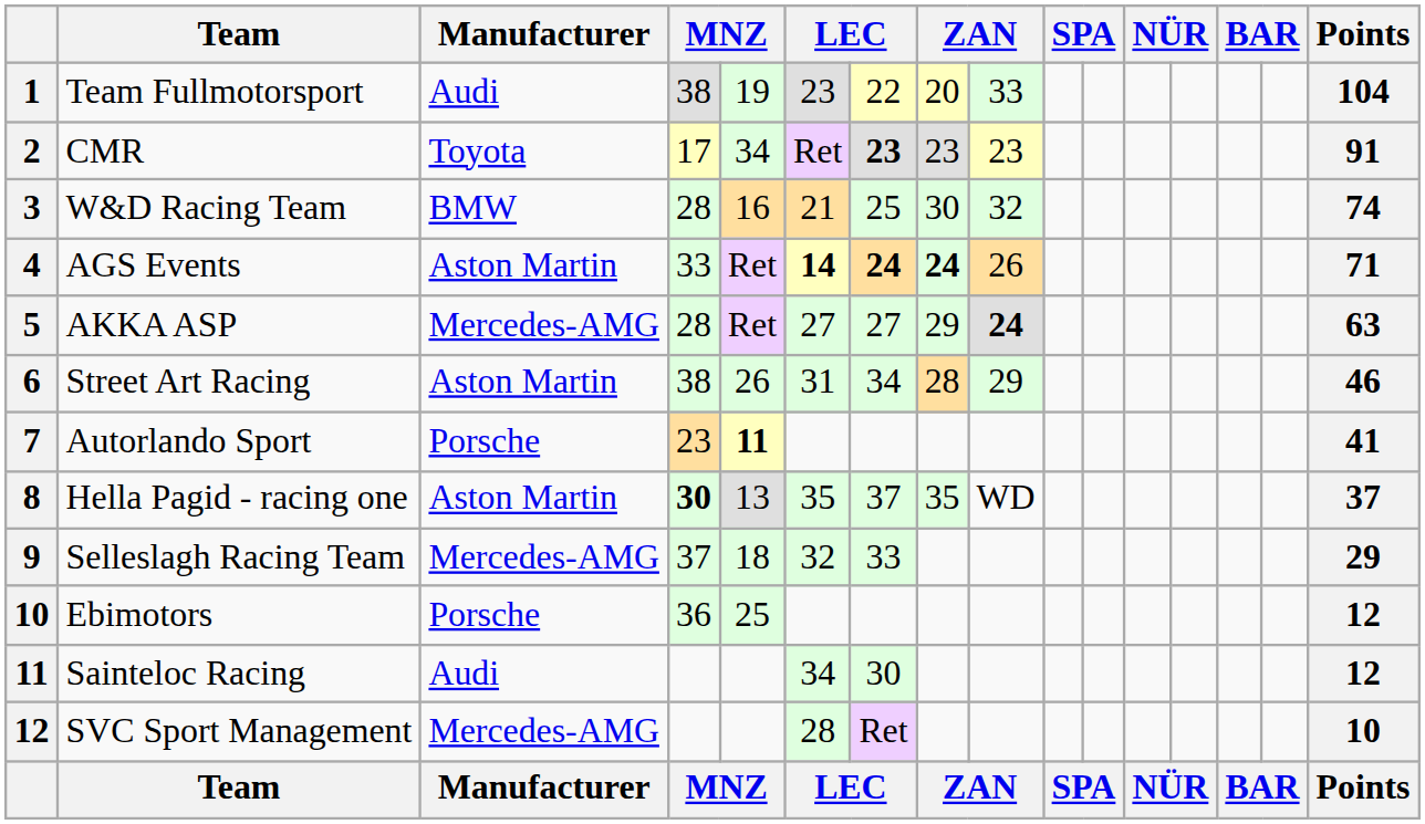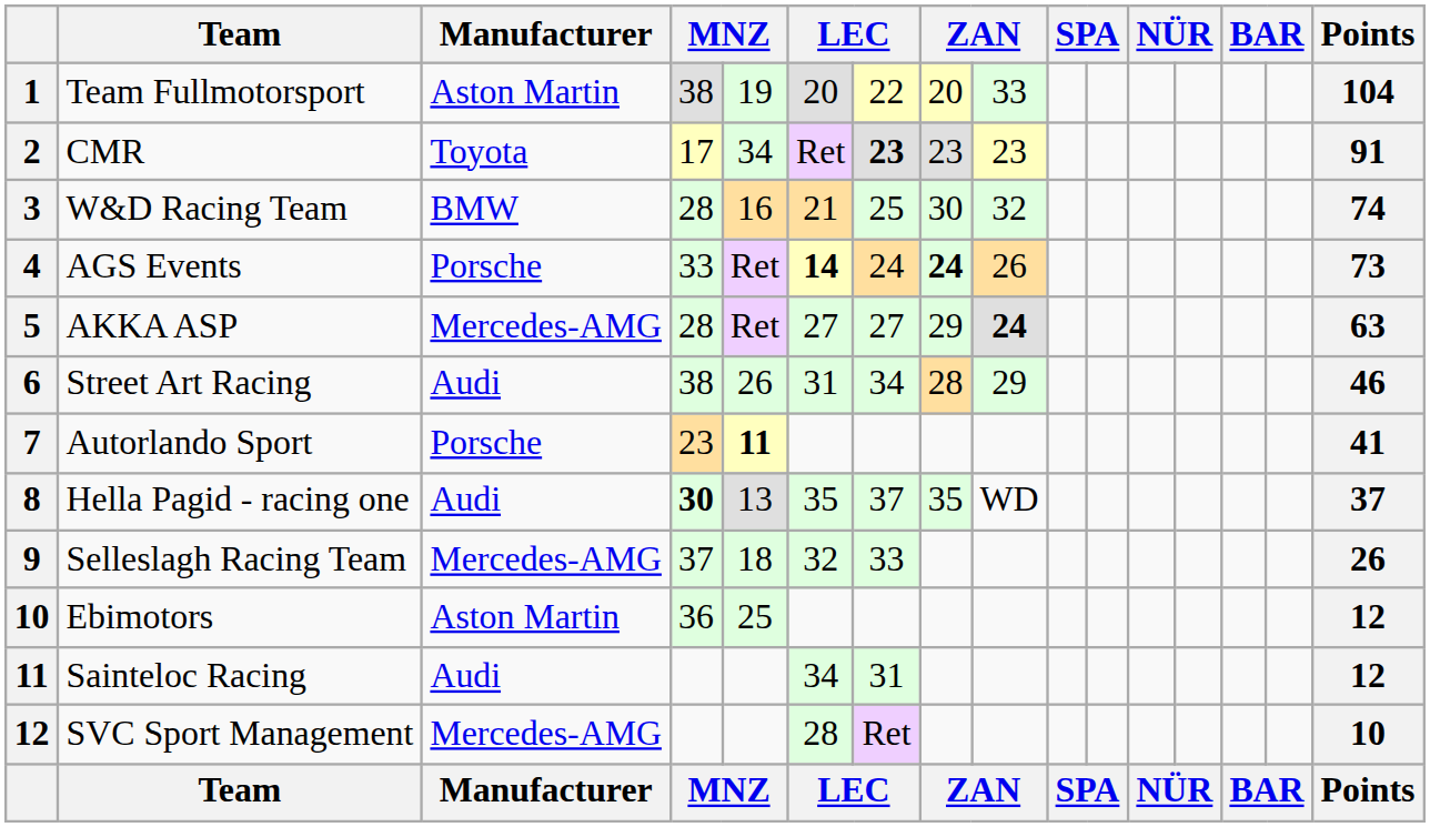 <table class="wikitable" style="font-size:85%; text-align:center;">
 <tr>
 <th></th>
 <th>Team</th>
 <th>Manufacturer</th>
 <th colspan=2><a href='#'>MNZ</a><br></th>
 <th colspan=2><a href='#'>LEC</a><br></th>
 <th colspan=2><a href='#'>ZAN</a><br></th>
 <th colspan=2><a href='#'>SPA</a><br></th>
 <th colspan=2><a href='#'>NÜR</a><br></th>
 <th colspan=2><a href='#'>BAR</a><br></th>
 <th>Points</th>
 </tr>
 <tr>
 <th rowspan="1">1</th>
 <td rowspan="1" align="left"> Team Fullmotorsport</td>
-<td rowspan="1" align="left"><a href='#'>Audi</a></td>
+<td rowspan="1" align="left"><a href='#'>Aston Martin</a></td>
 <td style="background:#DFDFDF;">38</td>
 <td style="background:#DFFFDF;">19</td>
-<td style="background:#DFDFDF;">23</td>
+<td style="background:#DFDFDF;">20</td>
 <td style="background:#FFFFBF;">22</td>
 <td style="background:#FFFFBF;">20</td>
 <td style="background:#DFFFDF;">33</td>
 <td></td>
 <td></td>
 <td></td>
 <td></td>
 <td></td>
 <td></td>
 <th rowspan="1">104</th>
 </tr>
 <tr>
 <th rowspan=1>2</th>
 <td align=left rowspan=1> CMR</td>
 <td align=left rowspan=1><a href='#'>Toyota</a></td>
 <td style="background:#FFFFBF;">17</td>
 <td style="background:#DFFFDF;">34</td>
 <td style="background:#efcfff;">Ret</td>
 <td style="background:#DFDFDF;"><strong>23</strong></td>
 <td style="background:#DFDFDF;">23</td>
 <td style="background:#FFFFBF;">23</td>
 <td></td>
 <td></td>
 <td></td>
 <td></td>
 <td></td>
 <td></td>
 <th rowspan=1>91</th>
 </tr>
 <tr>
 <th rowspan="1">3</th>
 <td rowspan="1" align="left"> W&D Racing Team</td>
 <td rowspan="1" align="left"><a href='#'>BMW</a></td>
 <td style="background:#DFFFDF;">28</td>
 <td style="background:#FFDF9F;">16</td>
 <td style="background:#FFDF9F;">21</td>
 <td style="background:#DFFFDF;">25</td>
 <td style="background:#DFFFDF;">30</td>
 <td style="background:#DFFFDF;">32</td>
 <td></td>
 <td></td>
 <td></td>
 <td></td>
 <td></td>
 <td></td>
 <th rowspan="1">74</th>
 </tr>
 <tr>
 <th rowspan="1">4</th>
 <td rowspan="1" align="left"> AGS Events</td>
-<td rowspan="1" align="left"><a href='#'>Aston Martin</a></td>
+<td rowspan="1" align="left"><a href='#'>Porsche</a></td>
 <td style="background:#DFFFDF;">33</td>
 <td style="background:#efcfff;">Ret</td>
 <td style="background:#FFFFBF;"><strong>14</strong></td>
-<td style="background:#FFDF9F;"><strong>24</strong></td>
+<td style="background:#FFDF9F;">24</td>
 <td style="background:#DFFFDF;"><strong>24</strong></td>
 <td style="background:#FFDF9F;">26</td>
 <td></td>
 <td></td>
 <td></td>
 <td></td>
 <td></td>
 <td></td>
-<th rowspan="1">71</th>
+<th rowspan="1">73</th>
 </tr>
 <tr>
 <th rowspan="1">5</th>
 <td rowspan="1" align="left"> AKKA ASP</td>
 <td rowspan="1" align="left"><a href='#'>Mercedes-AMG</a></td>
 <td style="background:#DFFFDF;">28</td>
 <td style="background:#efcfff;">Ret</td>
 <td style="background:#DFFFDF;">27</td>
 <td style="background:#DFFFDF;">27</td>
 <td style="background:#DFFFDF;">29</td>
 <td style="background:#DFDFDF;"><strong>24</strong></td>
 <td></td>
 <td></td>
 <td></td>
 <td></td>
 <td></td>
 <td></td>
 <th rowspan="1">63</th>
 </tr>
 <tr>
 <th rowspan="1">6</th>
 <td rowspan="1" align="left"> Street Art Racing</td>
-<td rowspan="1" align="left"><a href='#'>Aston Martin</a></td>
+<td rowspan="1" align="left"><a href='#'>Audi</a></td>
 <td style="background:#DFFFDF;">38</td>
 <td style="background:#DFFFDF;">26</td>
 <td style="background:#DFFFDF;">31</td>
 <td style="background:#DFFFDF;">34</td>
 <td style="background:#FFDF9F;">28</td>
 <td style="background:#DFFFDF;">29</td>
 <td></td>
 <td></td>
 <td></td>
 <td></td>
 <td></td>
 <td></td>
 <th rowspan="1">46</th>
 </tr>
 <tr>
 <th rowspan="1">7</th>
 <td rowspan="1" align="left"> Autorlando Sport</td>
 <td rowspan="1" align="left"><a href='#'>Porsche</a></td>
 <td style="background:#FFDF9F;">23</td>
 <td style="background:#FFFFBF;"><strong>11</strong></td>
 <td></td>
 <td></td>
 <td></td>
 <td></td>
 <td></td>
 <td></td>
 <td></td>
 <td></td>
 <td></td>
 <td></td>
 <th rowspan="1">41</th>
 </tr>
 <tr>
 <th rowspan="1">8</th>
 <td rowspan="1" align="left"> Hella Pagid - racing one</td>
-<td rowspan="1" align="left"><a href='#'>Aston Martin</a></td>
+<td rowspan="1" align="left"><a href='#'>Audi</a></td>
 <td style="background:#DFFFDF;"><strong>30</strong></td>
 <td style="background:#DFDFDF;">13</td>
 <td style="background:#DFFFDF;">35</td>
 <td style="background:#DFFFDF;">37</td>
 <td style="background:#DFFFDF;">35</td>
 <td>WD</td>
 <td></td>
 <td></td>
 <td></td>
 <td></td>
 <td></td>
 <td></td>
 <th rowspan="1">37</th>
 </tr>
 <tr>
 <th rowspan="1">9</th>
 <td rowspan="1" align="left"> Selleslagh Racing Team</td>
 <td rowspan="1" align="left"><a href='#'>Mercedes-AMG</a></td>
 <td style="background:#DFFFDF;">37</td>
 <td style="background:#DFFFDF;">18</td>
 <td style="background:#DFFFDF;">32</td>
 <td style="background:#DFFFDF;">33</td>
 <td></td>
 <td></td>
 <td></td>
 <td></td>
 <td></td>
 <td></td>
 <td></td>
 <td></td>
-<th rowspan="1">29</th>
+<th rowspan="1">26</th>
 </tr>
 <tr>
 <th rowspan="1">10</th>
 <td rowspan="1" align="left"> Ebimotors</td>
-<td rowspan="1" align="left"><a href='#'>Porsche</a></td>
+<td rowspan="1" align="left"><a href='#'>Aston Martin</a></td>
 <td style="background:#DFFFDF;">36</td>
 <td style="background:#DFFFDF;">25</td>
 <td></td>
 <td></td>
 <td></td>
 <td></td>
 <td></td>
 <td></td>
 <td></td>
 <td></td>
 <td></td>
 <td></td>
 <th rowspan="1">12</th>
 </tr>
 <tr>
 <th>11</th>
 <td rowspan="1" align="left"> Sainteloc Racing</td>
 <td rowspan="1" align="left"><a href='#'>Audi</a></td>
 <td></td>
 <td></td>
 <td style="background:#DFFFDF;">34</td>
-<td style="background:#DFFFDF;">30</td>
+<td style="background:#DFFFDF;">31</td>
 <td></td>
 <td></td>
 <td></td>
 <td></td>
 <td></td>
 <td></td>
 <td></td>
 <td></td>
 <th>12</th>
 </tr>
 <tr>
 <th>12</th>
 <td rowspan="1" align="left"> SVC Sport Management</td>
 <td rowspan="1" align="left"><a href='#'>Mercedes-AMG</a></td>
 <td></td>
 <td></td>
 <td style="background:#DFFFDF;">28</td>
 <td style="background:#efcfff;">Ret</td>
 <td></td>
 <td></td>
 <td></td>
 <td></td>
 <td></td>
 <td></td>
 <td></td>
 <td></td>
 <th>10</th>
 </tr>
 <tr>
 <th valign=middle></th>
 <th valign=middle>Team</th>
 <th valign=middle>Manufacturer</th>
 <th colspan=2><a href='#'>MNZ</a><br></th>
 <th colspan=2><a href='#'>LEC</a><br></th>
 <th colspan=2><a href='#'>ZAN</a><br></th>
 <th colspan=2><a href='#'>SPA</a><br></th>
 <th colspan=2><a href='#'>NÜR</a><br></th>
 <th colspan=2><a href='#'>BAR</a><br></th>
 <th valign=middle>Points</th>
 </tr>
 </table>
